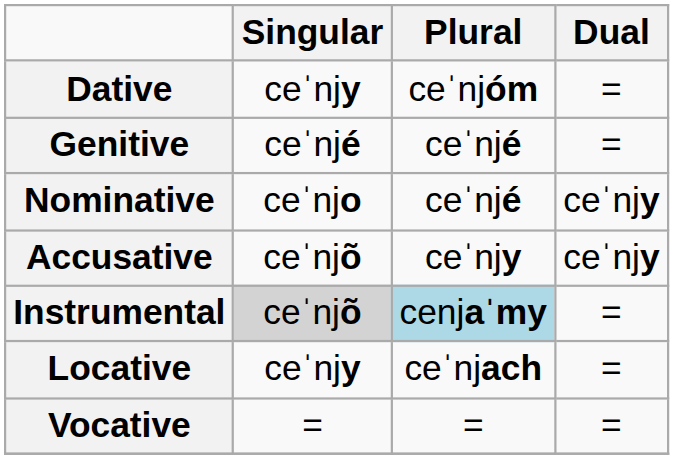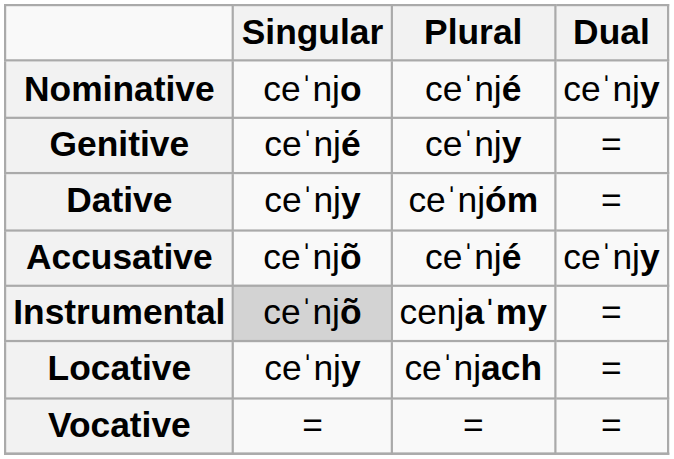 <table class="wikitable" style="text-align:center;">
 <tr>
 <td></td>
 <th>Singular</th>
 <th>Plural</th>
 <th>Dual</th>
 </tr>
 <tr>
+<th>Nominative</th>
+<td>ceˈnj<strong>o</strong></td>
+<td>ceˈnj<strong>é</strong></td>
+<td>ceˈnj<strong>y</strong></td>
+</tr>
+<tr>
+<th>Genitive</th>
+<td>ceˈnj<strong>é</strong></td>
+<td>ceˈnj<strong>y</strong></td>
+<td>= </td>
+</tr>
+<tr>
 <th>Dative</th>
 <td>ceˈnj<strong>y</strong></td>
 <td>ceˈnj<strong>óm</strong></td>
 <td>= </td>
 </tr>
 <tr>
-<th>Genitive</th>
-<td>ceˈnj<strong>é</strong></td>
-<td>ceˈnj<strong>é</strong></td>
-<td>= </td>
-</tr>
-<tr>
-<th>Nominative</th>
-<td>ceˈnj<strong>o</strong></td>
-<td>ceˈnj<strong>é</strong></td>
-<td>ceˈnj<strong>y</strong></td>
-</tr>
-<tr>
 <th>Accusative</th>
 <td>ceˈnj<strong>õ</strong></td>
-<td>ceˈnj<strong>y</strong></td>
+<td>ceˈnj<strong>é</strong></td>
 <td>ceˈnj<strong>y</strong></td>
 </tr>
 <tr>
 <th>Instrumental</th>
 <td style="background: lightgrey;">ceˈnj<strong>õ</strong></td>
-<td style="background: lightblue;">cenj<strong>aˈmy</strong></td>
+<td>cenj<strong>aˈmy</strong></td>
 <td>= </td>
 </tr>
 <tr>
 <th>Locative</th>
 <td>ceˈnj<strong>y</strong></td>
 <td>ceˈnj<strong>ach</strong></td>
 <td>= </td>
 </tr>
 <tr>
 <th>Vocative</th>
 <td>= </td>
 <td>= </td>
 <td>= </td>
 </tr>
 <tr>
 </tr>
 </table>
